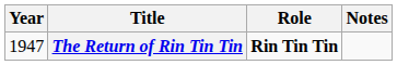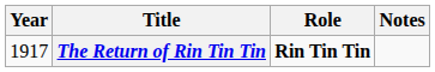 <table class="wikitable plainrowheaders sortable">
 <tr>
 <th scope=col>Year</th>
 <th scope=col>Title</th>
 <th scope=col>Role</th>
 <th scope=col>Notes</th>
 </tr>
 <tr>
-<td>1947</td>
+<td>1917</td>
 <th scope=row><em><a href='#'>The Return of Rin Tin Tin</a></em></th>
 <td><strong>Rin Tin Tin</strong></td>
 <td></td>
 </tr>
 </table>
